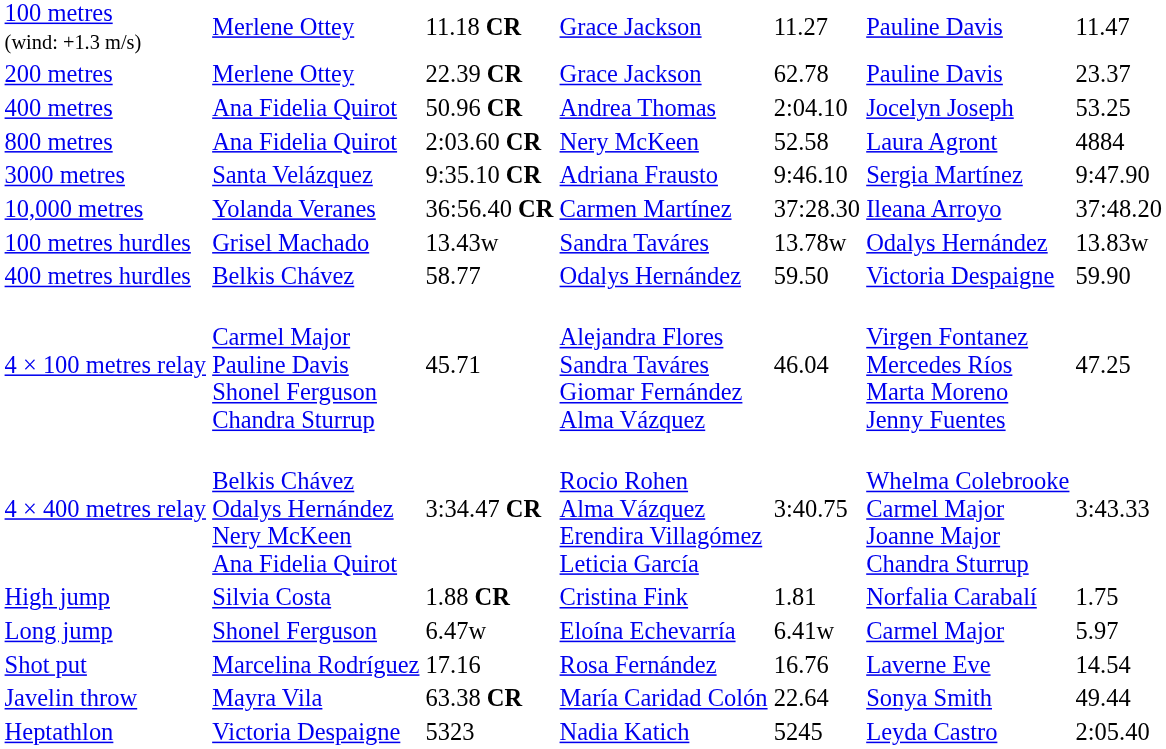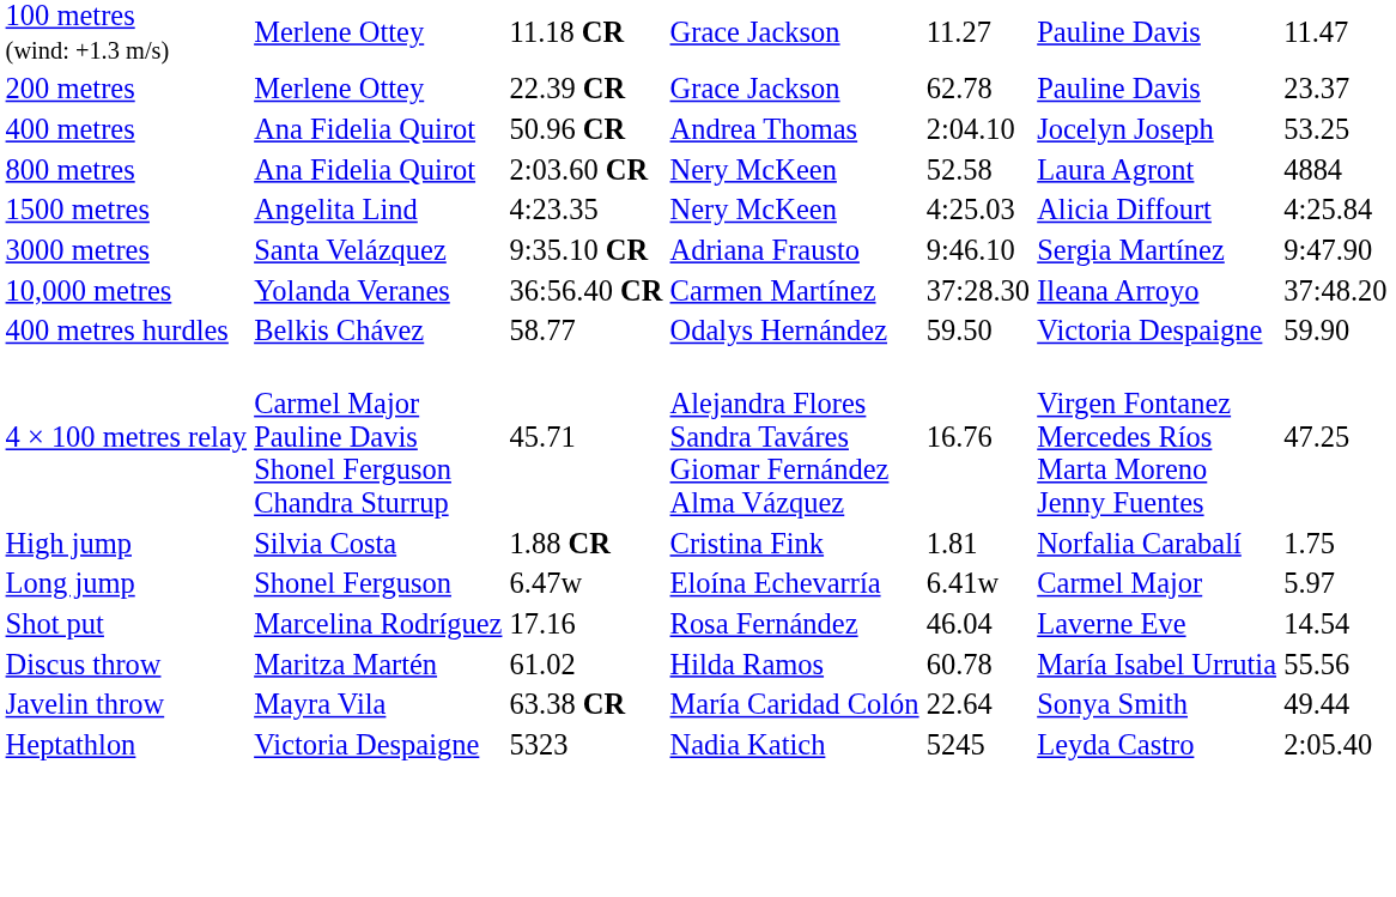 <table>
 <tr>
 <td><a href='#'>100 metres</a><br><small>(wind: +1.3 m/s)</small></td>
 <td><a href='#'>Merlene Ottey</a><br> </td>
 <td>11.18 <strong>CR</strong></td>
 <td><a href='#'>Grace Jackson</a><br> </td>
 <td>11.27</td>
 <td><a href='#'>Pauline Davis</a><br> </td>
 <td>11.47</td>
 </tr>
 <tr>
 <td><a href='#'>200 metres</a></td>
 <td><a href='#'>Merlene Ottey</a><br> </td>
 <td>22.39 <strong>CR</strong></td>
 <td><a href='#'>Grace Jackson</a><br> </td>
 <td>62.78</td>
 <td><a href='#'>Pauline Davis</a><br> </td>
 <td>23.37</td>
 </tr>
 <tr>
 <td><a href='#'>400 metres</a></td>
 <td><a href='#'>Ana Fidelia Quirot</a><br> </td>
 <td>50.96 <strong>CR</strong></td>
 <td><a href='#'>Andrea Thomas</a><br> </td>
 <td>2:04.10</td>
 <td><a href='#'>Jocelyn Joseph</a><br> </td>
 <td>53.25</td>
 </tr>
 <tr>
 <td><a href='#'>800 metres</a></td>
 <td><a href='#'>Ana Fidelia Quirot</a><br> </td>
 <td>2:03.60 <strong>CR</strong></td>
 <td><a href='#'>Nery McKeen</a><br> </td>
 <td>52.58</td>
 <td><a href='#'>Laura Agront</a><br> </td>
 <td>4884</td>
 </tr>
 <tr>
+<td><a href='#'>1500 metres</a></td>
+<td><a href='#'>Angelita Lind</a><br> </td>
+<td>4:23.35</td>
+<td><a href='#'>Nery McKeen</a><br> </td>
+<td>4:25.03</td>
+<td><a href='#'>Alicia Diffourt</a><br> </td>
+<td>4:25.84</td>
+</tr>
+<tr>
 <td><a href='#'>3000 metres</a></td>
 <td><a href='#'>Santa Velázquez</a><br> </td>
 <td>9:35.10 <strong>CR</strong></td>
 <td><a href='#'>Adriana Frausto</a><br> </td>
 <td>9:46.10</td>
 <td><a href='#'>Sergia Martínez</a><br> </td>
 <td>9:47.90</td>
 </tr>
 <tr>
 <td><a href='#'>10,000 metres</a></td>
 <td><a href='#'>Yolanda Veranes</a><br> </td>
 <td>36:56.40 <strong>CR</strong></td>
 <td><a href='#'>Carmen Martínez</a><br> </td>
 <td>37:28.30</td>
 <td><a href='#'>Ileana Arroyo</a><br> </td>
 <td>37:48.20</td>
 </tr>
 <tr>
-<td><a href='#'>100 metres hurdles</a></td>
-<td><a href='#'>Grisel Machado</a><br> </td>
-<td>13.43w</td>
-<td><a href='#'>Sandra Taváres</a><br> </td>
-<td>13.78w</td>
-<td><a href='#'>Odalys Hernández</a><br> </td>
-<td>13.83w</td>
-</tr>
-<tr>
 <td><a href='#'>400 metres hurdles</a></td>
 <td><a href='#'>Belkis Chávez</a><br> </td>
 <td>58.77</td>
 <td><a href='#'>Odalys Hernández</a><br> </td>
 <td>59.50</td>
 <td><a href='#'>Victoria Despaigne</a><br> </td>
 <td>59.90</td>
 </tr>
 <tr>
 <td><a href='#'>4 × 100 metres relay</a></td>
 <td><br><a href='#'>Carmel Major</a><br><a href='#'>Pauline Davis</a><br><a href='#'>Shonel Ferguson</a><br><a href='#'>Chandra Sturrup</a></td>
 <td>45.71</td>
 <td><br><a href='#'>Alejandra Flores</a><br><a href='#'>Sandra Taváres</a><br><a href='#'>Giomar Fernández</a><br><a href='#'>Alma Vázquez</a></td>
-<td>46.04</td>
+<td>16.76</td>
 <td><br><a href='#'>Virgen Fontanez</a><br><a href='#'>Mercedes Ríos</a><br><a href='#'>Marta Moreno</a><br><a href='#'>Jenny Fuentes</a></td>
 <td>47.25</td>
-</tr>
-<tr>
-<td><a href='#'>4 × 400 metres relay</a></td>
-<td><br><a href='#'>Belkis Chávez</a><br><a href='#'>Odalys Hernández</a><br><a href='#'>Nery McKeen</a><br><a href='#'>Ana Fidelia Quirot</a></td>
-<td>3:34.47 <strong>CR</strong></td>
-<td><br><a href='#'>Rocio Rohen</a><br><a href='#'>Alma Vázquez</a><br><a href='#'>Erendira Villagómez</a><br><a href='#'>Leticia García</a></td>
-<td>3:40.75</td>
-<td><br><a href='#'>Whelma Colebrooke</a><br><a href='#'>Carmel Major</a><br><a href='#'>Joanne Major</a><br><a href='#'>Chandra Sturrup</a></td>
-<td>3:43.33</td>
 </tr>
 <tr>
 <td><a href='#'>High jump</a></td>
 <td><a href='#'>Silvia Costa</a><br> </td>
 <td>1.88 <strong>CR</strong></td>
 <td><a href='#'>Cristina Fink</a><br> </td>
 <td>1.81</td>
 <td><a href='#'>Norfalia Carabalí</a><br> </td>
 <td>1.75</td>
 </tr>
 <tr>
 <td><a href='#'>Long jump</a></td>
 <td><a href='#'>Shonel Ferguson</a><br> </td>
 <td>6.47w</td>
 <td><a href='#'>Eloína Echevarría</a><br> </td>
 <td>6.41w</td>
 <td><a href='#'>Carmel Major</a><br> </td>
 <td>5.97</td>
 </tr>
 <tr>
 <td><a href='#'>Shot put</a></td>
 <td><a href='#'>Marcelina Rodríguez</a><br> </td>
 <td>17.16</td>
 <td><a href='#'>Rosa Fernández</a><br> </td>
-<td>16.76</td>
+<td>46.04</td>
 <td><a href='#'>Laverne Eve</a><br> </td>
 <td>14.54</td>
+</tr>
+<tr>
+<td><a href='#'>Discus throw</a></td>
+<td><a href='#'>Maritza Martén</a><br> </td>
+<td>61.02</td>
+<td><a href='#'>Hilda Ramos</a><br> </td>
+<td>60.78</td>
+<td><a href='#'>María Isabel Urrutia</a><br> </td>
+<td>55.56</td>
 </tr>
 <tr>
 <td><a href='#'>Javelin throw</a></td>
 <td><a href='#'>Mayra Vila</a><br> </td>
 <td>63.38 <strong>CR</strong></td>
 <td><a href='#'>María Caridad Colón</a><br> </td>
 <td>22.64</td>
 <td><a href='#'>Sonya Smith</a><br> </td>
 <td>49.44</td>
 </tr>
 <tr>
 <td><a href='#'>Heptathlon</a></td>
 <td><a href='#'>Victoria Despaigne</a><br> </td>
 <td>5323</td>
 <td><a href='#'>Nadia Katich</a><br> </td>
 <td>5245</td>
 <td><a href='#'>Leyda Castro</a><br> </td>
 <td>2:05.40</td>
 </tr>
 </table>
